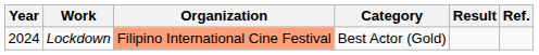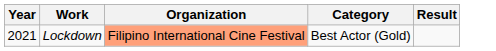 <table class="wikitable">
 <tr>
 <th>Year</th>
 <th>Work</th>
 <th>Organization</th>
 <th>Category</th>
 <th>Result</th>
-<th>Ref. </th>
 </tr>
 <tr>
-<td>2024</td>
+<td>2021</td>
 <td><em>Lockdown</em></td>
 <td style="background: lightsalmon;">Filipino International Cine Festival</td>
 <td>Best Actor (Gold)</td>
 <td></td>
-<td></td>
 </tr>
 </table>
